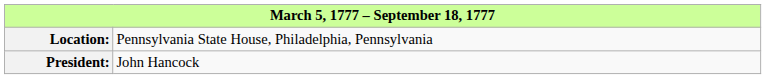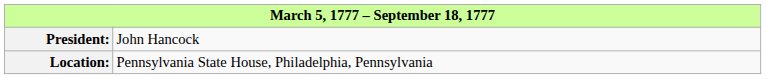 <table class=wikitable>
 <tr>
 <th colspan=2 style="background:#ccff99;">March 5, 1777 – September 18, 1777</th>
 </tr>
 <tr>
+<th style="text-align: right">President:</th>
+<td>John Hancock</td>
+</tr>
+<tr>
 <th style="width: 7em; text-align: right">Location:</th>
 <td style="width: 44em;">Pennsylvania State House, Philadelphia, Pennsylvania</td>
 </tr>
-<tr>
-<th style="text-align: right">President:</th>
-<td>John Hancock</td>
-</tr>
 </table>
